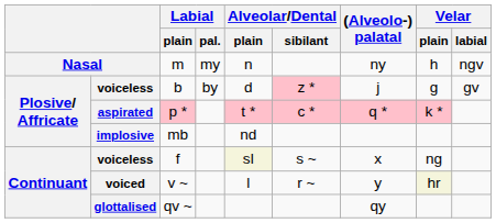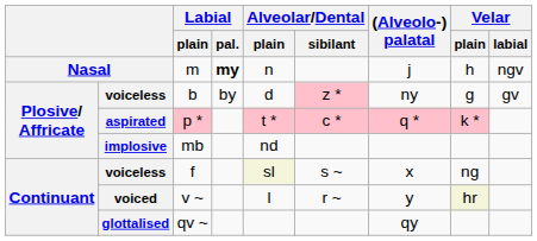 <table class="wikitable" style="text-align:center;">
 <tr>
 <th colspan="2" rowspan="2"></th>
 <th colspan="2"><a href='#'>Labial</a></th>
 <th colspan="2"><a href='#'>Alveolar</a>/<a href='#'>Dental</a></th>
 <th rowspan="2">(<a href='#'>Alveolo</a>-)<br><a href='#'>palatal</a></th>
 <th colspan="2"><a href='#'>Velar</a></th>
 </tr>
 <tr>
 <th><small>plain</small></th>
 <th><small>pal.</small></th>
 <th><small>plain</small></th>
 <th><small>sibilant</small></th>
 <th><small>plain</small></th>
 <th><small>labial</small></th>
 </tr>
 <tr>
 <th colspan="2"><a href='#'>Nasal</a></th>
 <td>m </td>
-<td>my </td>
+<td><strong>my </strong></td>
 <td>n </td>
 <td></td>
-<td>ny </td>
+<td>j </td>
 <td>h </td>
 <td>ngv </td>
 </tr>
 <tr>
 <th rowspan="3"><a href='#'>Plosive</a>/<br><a href='#'>Affricate</a></th>
 <th><small>voiceless</small></th>
 <td>b </td>
 <td>by </td>
 <td>d </td>
 <td style="background:pink">z *</td>
-<td>j </td>
+<td>ny </td>
 <td>g </td>
 <td>gv </td>
 </tr>
 <tr>
 <th><small><a href='#'>aspirated</a></small></th>
 <td style="background:pink">p *</td>
 <td></td>
 <td style="background:pink">t *</td>
 <td style="background:pink">c *</td>
 <td style="background:pink">q *</td>
 <td style="background:pink">k *</td>
 <td></td>
 </tr>
 <tr>
 <th><small><a href='#'>implosive</a></small></th>
 <td>mb </td>
 <td></td>
 <td>nd </td>
 <td></td>
 <td></td>
 <td></td>
 <td></td>
 </tr>
 <tr>
 <th rowspan="3"><a href='#'>Continuant</a></th>
 <th><small>voiceless</small></th>
 <td>f </td>
 <td></td>
 <td style="background:beige">sl </td>
 <td>s ~</td>
 <td>x </td>
 <td>ng </td>
 <td></td>
 </tr>
 <tr>
 <th><small>voiced</small></th>
 <td>v ~</td>
 <td></td>
 <td>l </td>
 <td>r ~</td>
 <td>y </td>
 <td style="background:beige">hr </td>
 <td></td>
 </tr>
 <tr>
 <th><a href='#'><small>glottalised</small></a></th>
 <td>qv ~</td>
 <td></td>
 <td></td>
 <td></td>
 <td>qy </td>
 <td></td>
 <td></td>
 </tr>
 </table>
